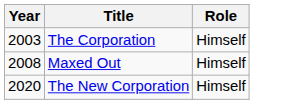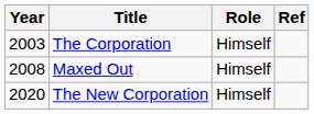 <table class="wikitable">
 <tr>
 <th>Year</th>
 <th>Title</th>
 <th>Role</th>
+<th>Ref</th>
 </tr>
 <tr>
 <td>2003</td>
 <td><a href='#'>The Corporation</a></td>
 <td>Himself</td>
+<td></td>
 </tr>
 <tr>
 <td>2008</td>
 <td><a href='#'>Maxed Out</a></td>
 <td>Himself</td>
+<td></td>
 </tr>
 <tr>
 <td>2020</td>
 <td><a href='#'>The New Corporation</a></td>
 <td>Himself</td>
+<td></td>
 </tr>
 </table>
